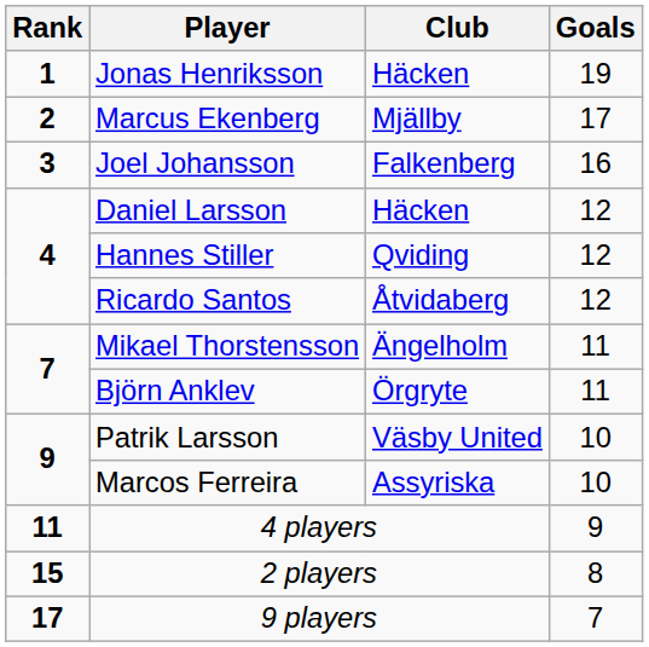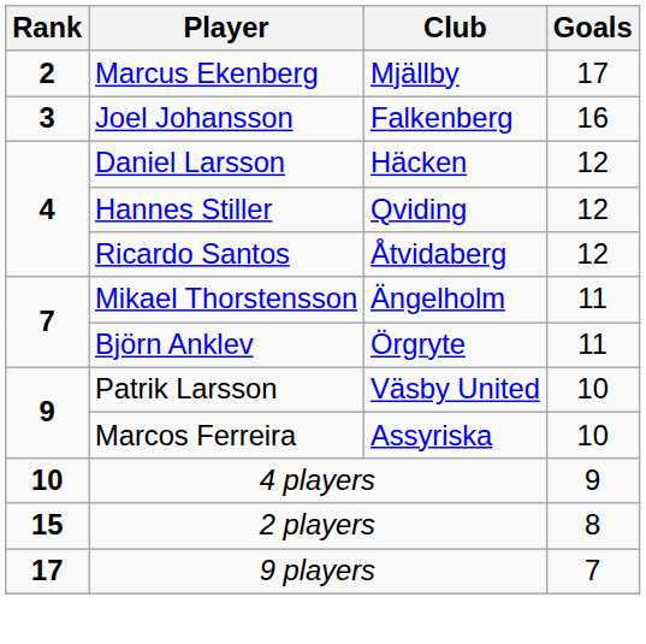 <table class="wikitable" style="text-align:center">
 <tr>
 <th>Rank</th>
 <th>Player</th>
 <th>Club</th>
 <th>Goals</th>
-</tr>
-<tr>
-<td rowspan="1"><strong>1</strong></td>
-<td align="left"> <a href='#'>Jonas Henriksson</a></td>
-<td align="left"><a href='#'>Häcken</a></td>
-<td>19</td>
 </tr>
 <tr>
 <td rowspan="1"><strong>2</strong></td>
 <td align="left"> <a href='#'>Marcus Ekenberg</a></td>
 <td align="left"><a href='#'>Mjällby</a></td>
 <td>17</td>
 </tr>
 <tr>
 <td rowspan="1"><strong>3</strong></td>
 <td align="left"> <a href='#'>Joel Johansson</a></td>
 <td align="left"><a href='#'>Falkenberg</a></td>
 <td>16</td>
 </tr>
 <tr>
 <td rowspan="3"><strong>4</strong></td>
 <td align="left"> <a href='#'>Daniel Larsson</a></td>
 <td align="left"><a href='#'>Häcken</a></td>
 <td>12</td>
 </tr>
 <tr>
 <td align="left"> <a href='#'>Hannes Stiller</a></td>
 <td align="left"><a href='#'>Qviding</a></td>
 <td>12</td>
 </tr>
 <tr>
 <td align="left"> <a href='#'>Ricardo Santos</a></td>
 <td align="left"><a href='#'>Åtvidaberg</a></td>
 <td>12</td>
 </tr>
 <tr>
 <td rowspan="2"><strong>7</strong></td>
 <td align="left"> <a href='#'>Mikael Thorstensson</a></td>
 <td align="left"><a href='#'>Ängelholm</a></td>
 <td>11</td>
 </tr>
 <tr>
 <td align="left"> <a href='#'>Björn Anklev</a></td>
 <td align="left"><a href='#'>Örgryte</a></td>
 <td>11</td>
 </tr>
 <tr>
 <td rowspan="2"><strong>9</strong></td>
 <td align="left"> Patrik Larsson</td>
 <td align="left"><a href='#'>Väsby United</a></td>
 <td>10</td>
 </tr>
 <tr>
 <td align="left"> Marcos Ferreira</td>
 <td align="left"><a href='#'>Assyriska</a></td>
 <td>10</td>
 </tr>
 <tr>
-<td rowspan=1 align="center"><strong>11</strong></td>
+<td rowspan=1 align="center"><strong>10</strong></td>
 <td colspan=2 align="center"><em>4 players</em></td>
 <td rowspan=1 align="center">9</td>
 </tr>
 <tr>
 <td rowspan=1 align="center"><strong>15</strong></td>
 <td colspan=2 align="center"><em>2 players</em></td>
 <td rowspan=1 align="center">8</td>
 </tr>
 <tr>
 <td rowspan=1 align="center"><strong>17</strong></td>
 <td colspan=2 align="center"><em>9 players</em></td>
 <td rowspan=1 align="center">7</td>
 </tr>
 </table>
